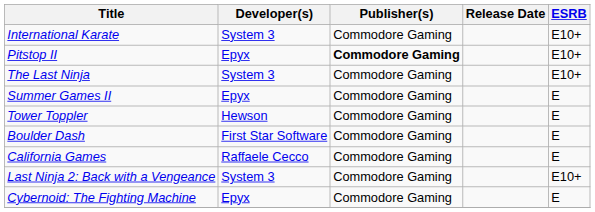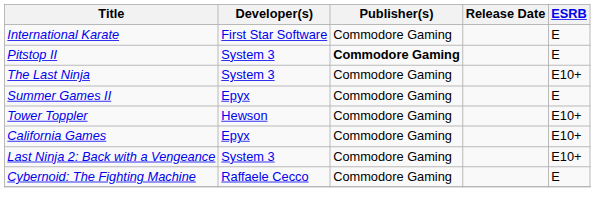 <table class="wikitable sortable" style=>
 <tr>
 <th width="">Title</th>
 <th width="">Developer(s)</th>
 <th width="">Publisher(s)</th>
 <th width="">Release Date</th>
 <th width=""><a href='#'>ESRB</a></th>
 </tr>
 <tr>
 <td><em><a href='#'>International Karate</a></em></td>
-<td><a href='#'>System 3</a></td>
+<td><a href='#'>First Star Software</a></td>
 <td>Commodore Gaming</td>
 <td></td>
-<td>E10+</td>
+<td>E</td>
 </tr>
 <tr>
 <td><em><a href='#'>Pitstop II</a></em></td>
-<td><a href='#'>Epyx</a></td>
+<td><a href='#'>System 3</a></td>
 <td><strong>Commodore Gaming</strong></td>
 <td></td>
-<td>E10+</td>
+<td>E</td>
 </tr>
 <tr>
 <td><em><a href='#'>The Last Ninja</a></em></td>
 <td><a href='#'>System 3</a></td>
 <td>Commodore Gaming</td>
 <td></td>
 <td>E10+</td>
 </tr>
 <tr>
 <td><em><a href='#'>Summer Games II</a></em></td>
 <td><a href='#'>Epyx</a></td>
 <td>Commodore Gaming</td>
 <td></td>
 <td>E</td>
 </tr>
 <tr>
 <td><em><a href='#'>Tower Toppler</a></em></td>
 <td><a href='#'>Hewson</a></td>
 <td>Commodore Gaming</td>
 <td></td>
-<td>E</td>
-</tr>
-<tr>
-<td><em><a href='#'>Boulder Dash</a></em></td>
-<td><a href='#'>First Star Software</a></td>
-<td>Commodore Gaming</td>
-<td></td>
-<td>E</td>
+<td>E10+</td>
 </tr>
 <tr>
 <td><em><a href='#'>California Games</a></em></td>
-<td><a href='#'>Raffaele Cecco</a></td>
+<td><a href='#'>Epyx</a></td>
 <td>Commodore Gaming</td>
 <td></td>
-<td>E</td>
+<td>E10+</td>
 </tr>
 <tr>
 <td><em><a href='#'>Last Ninja 2: Back with a Vengeance</a></em></td>
 <td><a href='#'>System 3</a></td>
 <td>Commodore Gaming</td>
 <td></td>
 <td>E10+</td>
 </tr>
 <tr>
 <td><em><a href='#'>Cybernoid: The Fighting Machine</a></em></td>
-<td><a href='#'>Epyx</a></td>
+<td><a href='#'>Raffaele Cecco</a></td>
 <td>Commodore Gaming</td>
 <td></td>
 <td>E</td>
 </tr>
 <tr>
 </tr>
 </table>
